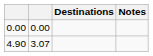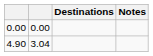 <table class="wikitable">
 <tr>
 <th scope="col"></th>
 <th scope="col"></th>
 <th scope="col">Destinations</th>
 <th scope="col">Notes</th>
 </tr>
 <tr>
 <td>0.00</td>
 <td>0.00</td>
 <td></td>
 <td></td>
 </tr>
 <tr>
 <td>4.90</td>
-<td>3.07</td>
+<td>3.04</td>
 <td></td>
 <td></td>
 </tr>
 </table>
